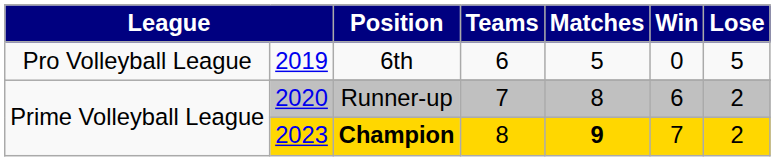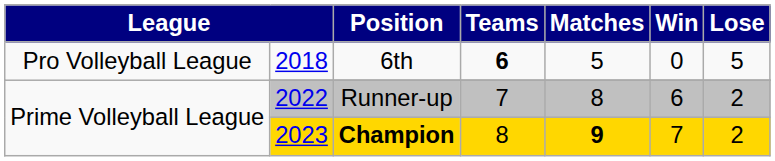 <table class="wikitable" style="text-align:center" border="1">
 <tr>
 <th style="width=200; color:#FFFFFF; background-color:#000080" colspan=2>League</th>
 <th style="width=200; color:#FFFFFF; background-color:#000080">Position</th>
 <th style="width=60; color:#FFFFFF; background-color:#000080">Teams</th>
 <th style="width=60; color:#FFFFFF; background-color:#000080">Matches</th>
 <th style="width=60; color:#FFFFFF; background-color:#000080">Win</th>
 <th style="width=60; color:#FFFFFF; background-color:#000080">Lose</th>
 </tr>
 <tr>
 <td rowspan=1>Pro Volleyball League</td>
-<td><a href='#'>2019</a></td>
+<td><a href='#'>2018</a></td>
 <td>6th</td>
-<td>6</td>
+<td><strong>6</strong></td>
 <td>5</td>
 <td>0</td>
 <td>5</td>
 </tr>
 <tr>
 <td rowspan=5>Prime Volleyball League</td>
 </tr>
 <tr bgcolor=silver>
-<td><a href='#'>2020</a></td>
+<td><a href='#'>2022</a></td>
 <td>Runner-up</td>
 <td>7</td>
 <td>8</td>
 <td>6</td>
 <td>2</td>
 </tr>
 <tr bgcolor=gold>
 <td><a href='#'>2023</a></td>
 <td><strong>Champion</strong></td>
 <td>8</td>
 <td><strong>9</strong></td>
 <td>7</td>
 <td>2</td>
 </tr>
 </table>
